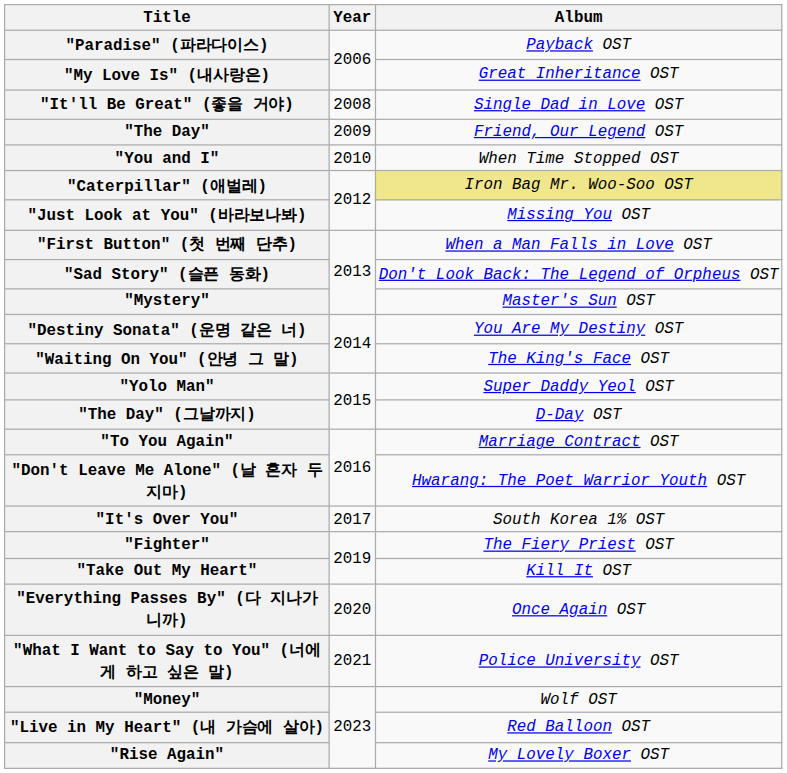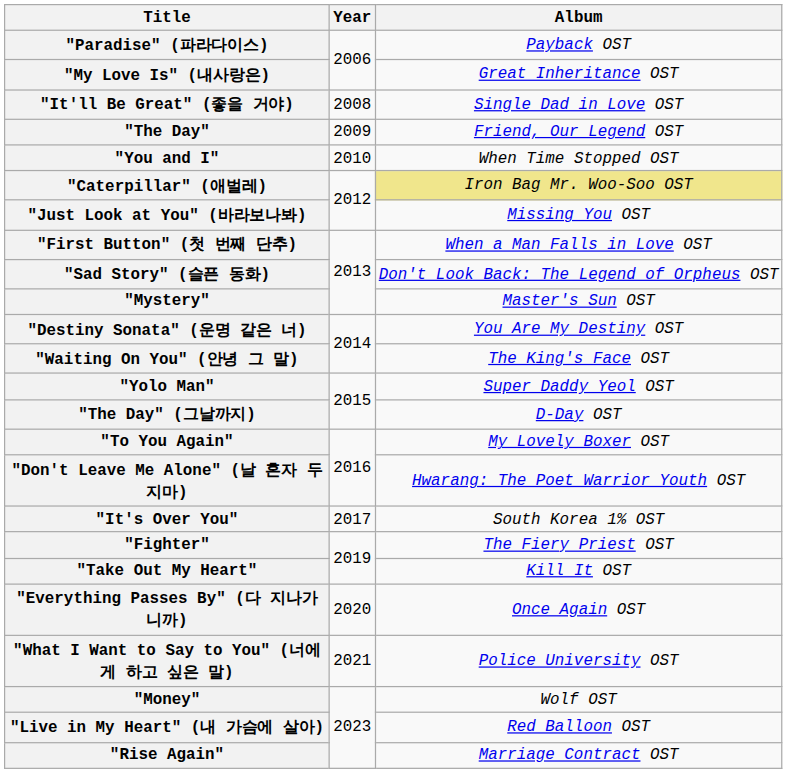 <table class="wikitable plainrowheaders" style="text-align:center;">
 <tr>
 <th rowspan="1" scope="col" style="width:20em;">Title</th>
 <th rowspan="1" scope="col">Year</th>
 <th rowspan="1" scope="col">Album</th>
 </tr>
 <tr>
 <th scope="row">"Paradise" (파라다이스)</th>
 <td rowspan="2">2006</td>
 <td><em><a href='#'>Payback</a> OST</em></td>
 </tr>
 <tr>
 <th scope="row">"My Love Is" (내사랑은)</th>
 <td><em><a href='#'>Great Inheritance</a> OST</em></td>
 </tr>
 <tr>
 <th scope="row">"It'll Be Great" (좋을 거야)</th>
 <td>2008</td>
 <td><em><a href='#'>Single Dad in Love</a> OST</em></td>
 </tr>
 <tr>
 <th scope="row">"The Day"</th>
 <td>2009</td>
 <td><em><a href='#'>Friend, Our Legend</a> OST</em></td>
 </tr>
 <tr>
 <th scope="row">"You and I" </th>
 <td>2010</td>
 <td><em>When Time Stopped OST</em></td>
 </tr>
 <tr>
 <th scope="row">"Caterpillar" (애벌레)</th>
 <td rowspan="2">2012</td>
 <td style="background: khaki;"><em>Iron Bag Mr. Woo-Soo OST</em></td>
 </tr>
 <tr>
 <th scope="row">"Just Look at You" (바라보나봐)</th>
 <td><em><a href='#'>Missing You</a> OST</em></td>
 </tr>
 <tr>
 <th scope="row">"First Button" (첫 번째 단추)</th>
 <td rowspan="3">2013</td>
 <td><em><a href='#'>When a Man Falls in Love</a> OST</em></td>
 </tr>
 <tr>
 <th scope="row">"Sad Story" (슬픈 동화)</th>
 <td><em><a href='#'>Don't Look Back: The Legend of Orpheus</a> OST</em></td>
 </tr>
 <tr>
 <th scope="row">"Mystery"</th>
 <td><em><a href='#'>Master's Sun</a> OST</em></td>
 </tr>
 <tr>
 <th scope="row">"Destiny Sonata" (운명 같은 너)</th>
 <td rowspan="2">2014</td>
 <td><em><a href='#'>You Are My Destiny</a> OST</em></td>
 </tr>
 <tr>
 <th scope="row">"Waiting On You" (안녕 그 말)</th>
 <td><em><a href='#'>The King's Face</a> OST</em></td>
 </tr>
 <tr>
 <th scope="row">"Yolo Man"</th>
 <td rowspan="2">2015</td>
 <td><em><a href='#'>Super Daddy Yeol</a> OST</em></td>
 </tr>
 <tr>
 <th scope="row">"The Day" (그날까지)</th>
 <td><em><a href='#'>D-Day</a> OST</em></td>
 </tr>
 <tr>
 <th scope="row">"To You Again"</th>
 <td rowspan="2">2016</td>
-<td><em><a href='#'>Marriage Contract</a> OST</em></td>
+<td><em><a href='#'>My Lovely Boxer</a> OST</em></td>
 </tr>
 <tr>
 <th scope="row">"Don't Leave Me Alone" (날 혼자 두지마)</th>
 <td><em><a href='#'>Hwarang: The Poet Warrior Youth</a> OST</em></td>
 </tr>
 <tr>
 <th scope="row">"It's Over You"</th>
 <td>2017</td>
 <td><em>South Korea 1% OST</em></td>
 </tr>
 <tr>
 <th scope="row">"Fighter" </th>
 <td rowspan="2">2019</td>
 <td><em><a href='#'>The Fiery Priest</a> OST</em></td>
 </tr>
 <tr>
 <th scope="row">"Take Out My Heart"</th>
 <td><em><a href='#'>Kill It</a> OST</em></td>
 </tr>
 <tr>
 <th scope="row">"Everything Passes By" (다 지나가니까)</th>
 <td>2020</td>
 <td><em><a href='#'>Once Again</a> OST</em></td>
 </tr>
 <tr>
 <th scope="row">"What I Want to Say to You" (너에게 하고 싶은 말)</th>
 <td>2021</td>
 <td><em><a href='#'>Police University</a> OST</em></td>
 </tr>
 <tr>
 <th scope="row">"Money"</th>
 <td rowspan="3">2023</td>
 <td><em>Wolf OST</em></td>
 </tr>
 <tr>
 <th scope="row">"Live in My Heart" (내 가슴에 살아)</th>
 <td><em><a href='#'>Red Balloon</a> OST</em></td>
 </tr>
 <tr>
 <th scope="row">"Rise Again"</th>
-<td><em><a href='#'>My Lovely Boxer</a> OST</em></td>
+<td><em><a href='#'>Marriage Contract</a> OST</em></td>
 </tr>
 </table>
